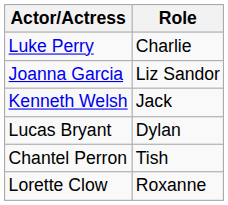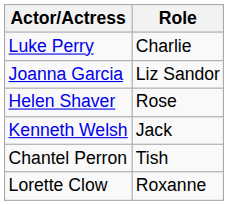 <table class="wikitable">
 <tr>
 <th>Actor/Actress</th>
 <th>Role</th>
 </tr>
 <tr>
 <td><a href='#'>Luke Perry</a></td>
 <td>Charlie</td>
 </tr>
 <tr>
 <td><a href='#'>Joanna Garcia</a></td>
 <td>Liz Sandor</td>
 </tr>
 <tr>
+<td><a href='#'>Helen Shaver</a></td>
+<td>Rose</td>
+</tr>
+<tr>
 <td><a href='#'>Kenneth Welsh</a></td>
 <td>Jack</td>
-</tr>
-<tr>
-<td>Lucas Bryant</td>
-<td>Dylan</td>
 </tr>
 <tr>
 <td>Chantel Perron</td>
 <td>Tish</td>
 </tr>
 <tr>
 <td>Lorette Clow</td>
 <td>Roxanne</td>
 </tr>
 </table>
